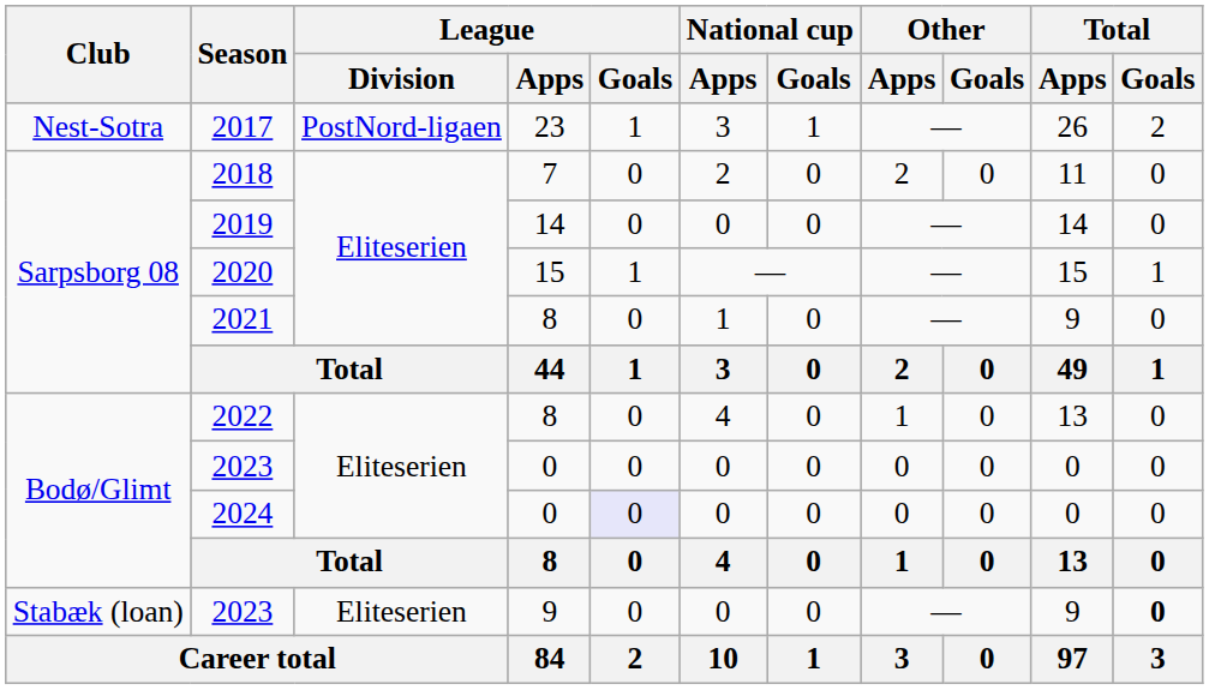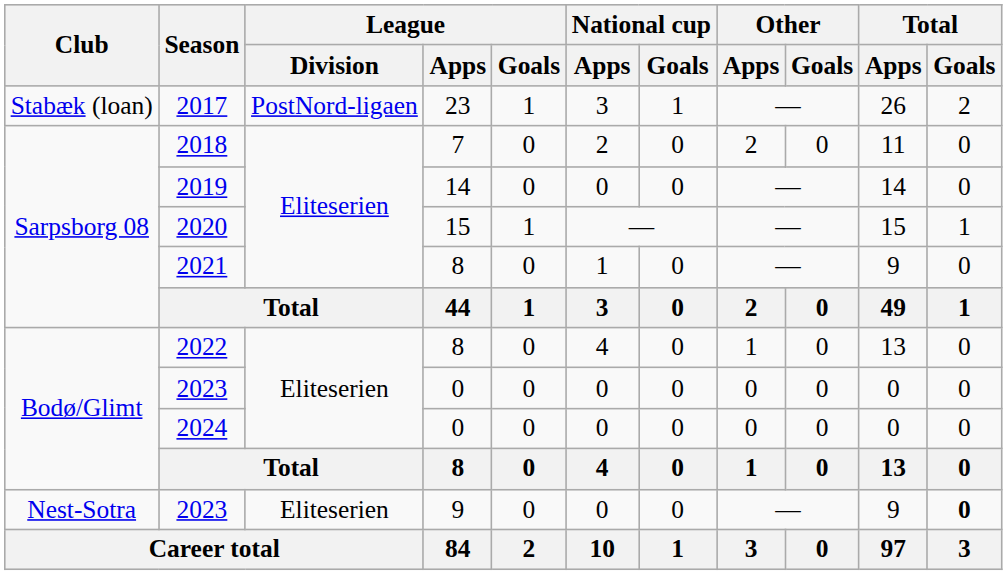 <table class="wikitable" style="text-align: center;">
 <tr>
 <th rowspan="2">Club</th>
 <th rowspan="2">Season</th>
 <th colspan="3">League</th>
 <th colspan="2">National cup</th>
 <th colspan="2">Other</th>
 <th colspan="2">Total</th>
 </tr>
 <tr>
 <th>Division</th>
 <th>Apps</th>
 <th>Goals</th>
 <th>Apps</th>
 <th>Goals</th>
 <th>Apps</th>
 <th>Goals</th>
 <th>Apps</th>
 <th>Goals</th>
 </tr>
 <tr>
-<td><a href='#'>Nest-Sotra</a></td>
+<td><a href='#'>Stabæk</a> (loan)</td>
 <td><a href='#'>2017</a></td>
 <td><a href='#'>PostNord-ligaen</a></td>
 <td>23</td>
 <td>1</td>
 <td>3</td>
 <td>1</td>
 <td colspan="2">—</td>
 <td>26</td>
 <td>2</td>
 </tr>
 <tr>
 <td rowspan="5"><a href='#'>Sarpsborg 08</a></td>
 <td><a href='#'>2018</a></td>
 <td rowspan="4"><a href='#'>Eliteserien</a></td>
 <td>7</td>
 <td>0</td>
 <td>2</td>
 <td>0</td>
 <td>2</td>
 <td>0</td>
 <td>11</td>
 <td>0</td>
 </tr>
 <tr>
 <td><a href='#'>2019</a></td>
 <td>14</td>
 <td>0</td>
 <td>0</td>
 <td>0</td>
 <td colspan="2">—</td>
 <td>14</td>
 <td>0</td>
 </tr>
 <tr>
 <td><a href='#'>2020</a></td>
 <td>15</td>
 <td>1</td>
 <td colspan="2">—</td>
 <td colspan="2">—</td>
 <td>15</td>
 <td>1</td>
 </tr>
 <tr>
 <td><a href='#'>2021</a></td>
 <td>8</td>
 <td>0</td>
 <td>1</td>
 <td>0</td>
 <td colspan="2">—</td>
 <td>9</td>
 <td>0</td>
 </tr>
 <tr>
 <th colspan="2">Total</th>
 <th>44</th>
 <th>1</th>
 <th>3</th>
 <th>0</th>
 <th>2</th>
 <th>0</th>
 <th>49</th>
 <th>1</th>
 </tr>
 <tr>
 <td rowspan="4"><a href='#'>Bodø/Glimt</a></td>
 <td><a href='#'>2022</a></td>
 <td rowspan="3">Eliteserien</td>
 <td>8</td>
 <td>0</td>
 <td>4</td>
 <td>0</td>
 <td>1</td>
 <td>0</td>
 <td>13</td>
 <td>0</td>
 </tr>
 <tr>
 <td><a href='#'>2023</a></td>
 <td>0</td>
 <td>0</td>
 <td>0</td>
 <td>0</td>
 <td>0</td>
 <td>0</td>
 <td>0</td>
 <td>0</td>
 </tr>
 <tr>
 <td><a href='#'>2024</a></td>
 <td>0</td>
-<td style="background: lavender;">0</td>
+<td>0</td>
 <td>0</td>
 <td>0</td>
 <td>0</td>
 <td>0</td>
 <td>0</td>
 <td>0</td>
 </tr>
 <tr>
 <th colspan="2">Total</th>
 <th>8</th>
 <th>0</th>
 <th>4</th>
 <th>0</th>
 <th>1</th>
 <th>0</th>
 <th>13</th>
 <th>0</th>
 </tr>
 <tr>
-<td><a href='#'>Stabæk</a> (loan)</td>
+<td><a href='#'>Nest-Sotra</a></td>
 <td><a href='#'>2023</a></td>
 <td>Eliteserien</td>
 <td>9</td>
 <td>0</td>
 <td>0</td>
 <td>0</td>
 <td colspan="2">—</td>
 <td>9</td>
 <td><strong>0</strong></td>
 </tr>
 <tr>
 <th colspan="3">Career total</th>
 <th>84</th>
 <th>2</th>
 <th>10</th>
 <th>1</th>
 <th>3</th>
 <th>0</th>
 <th>97</th>
 <th>3</th>
 </tr>
 </table>
